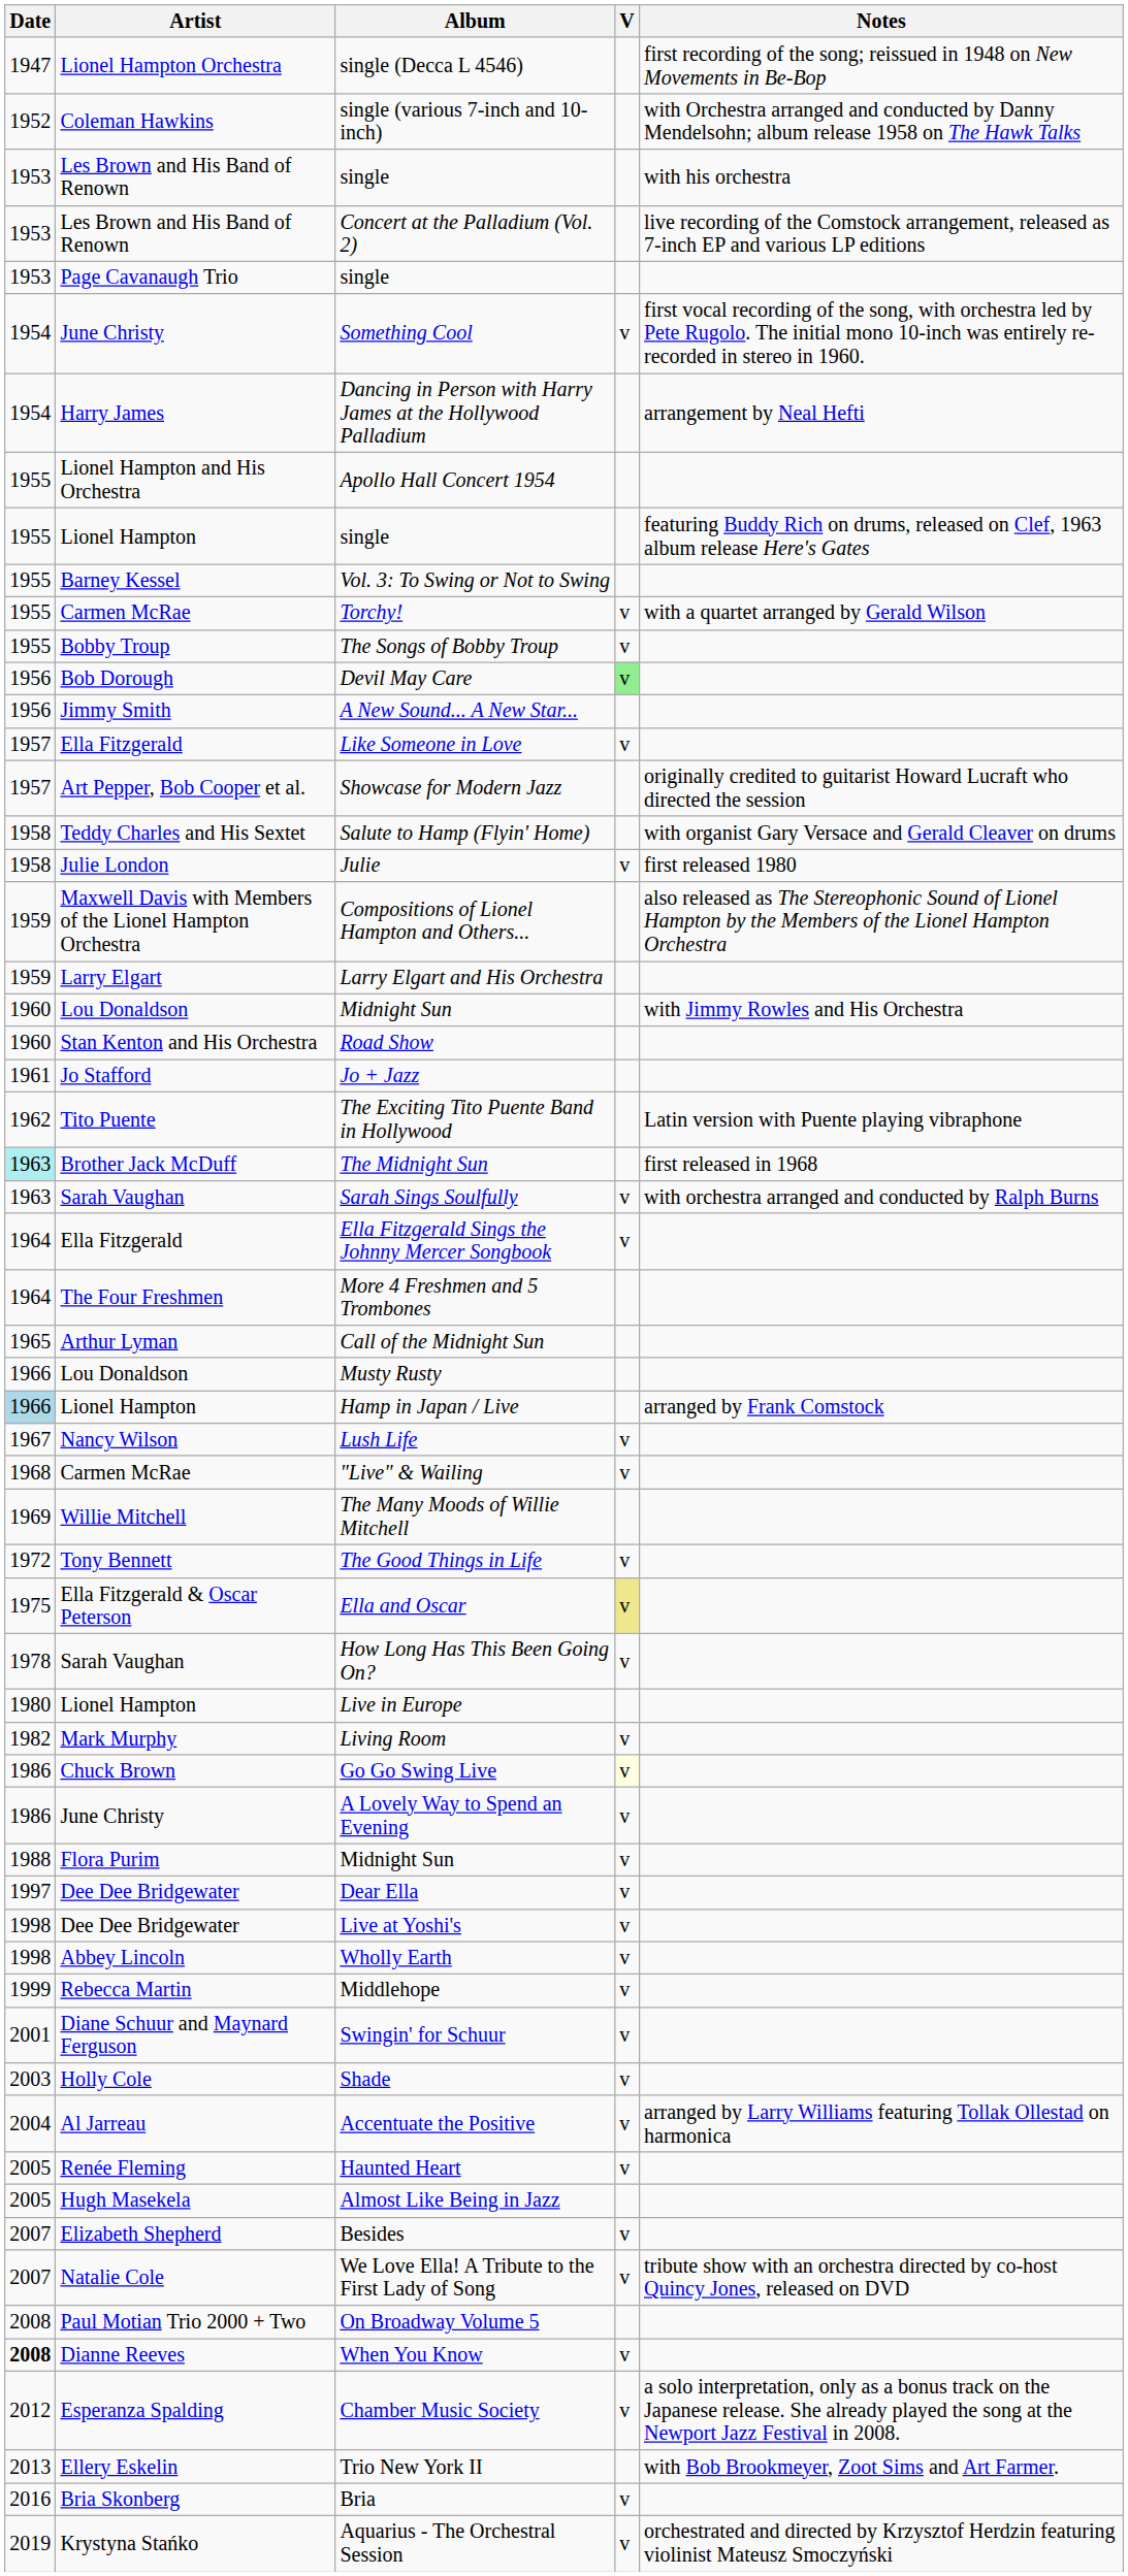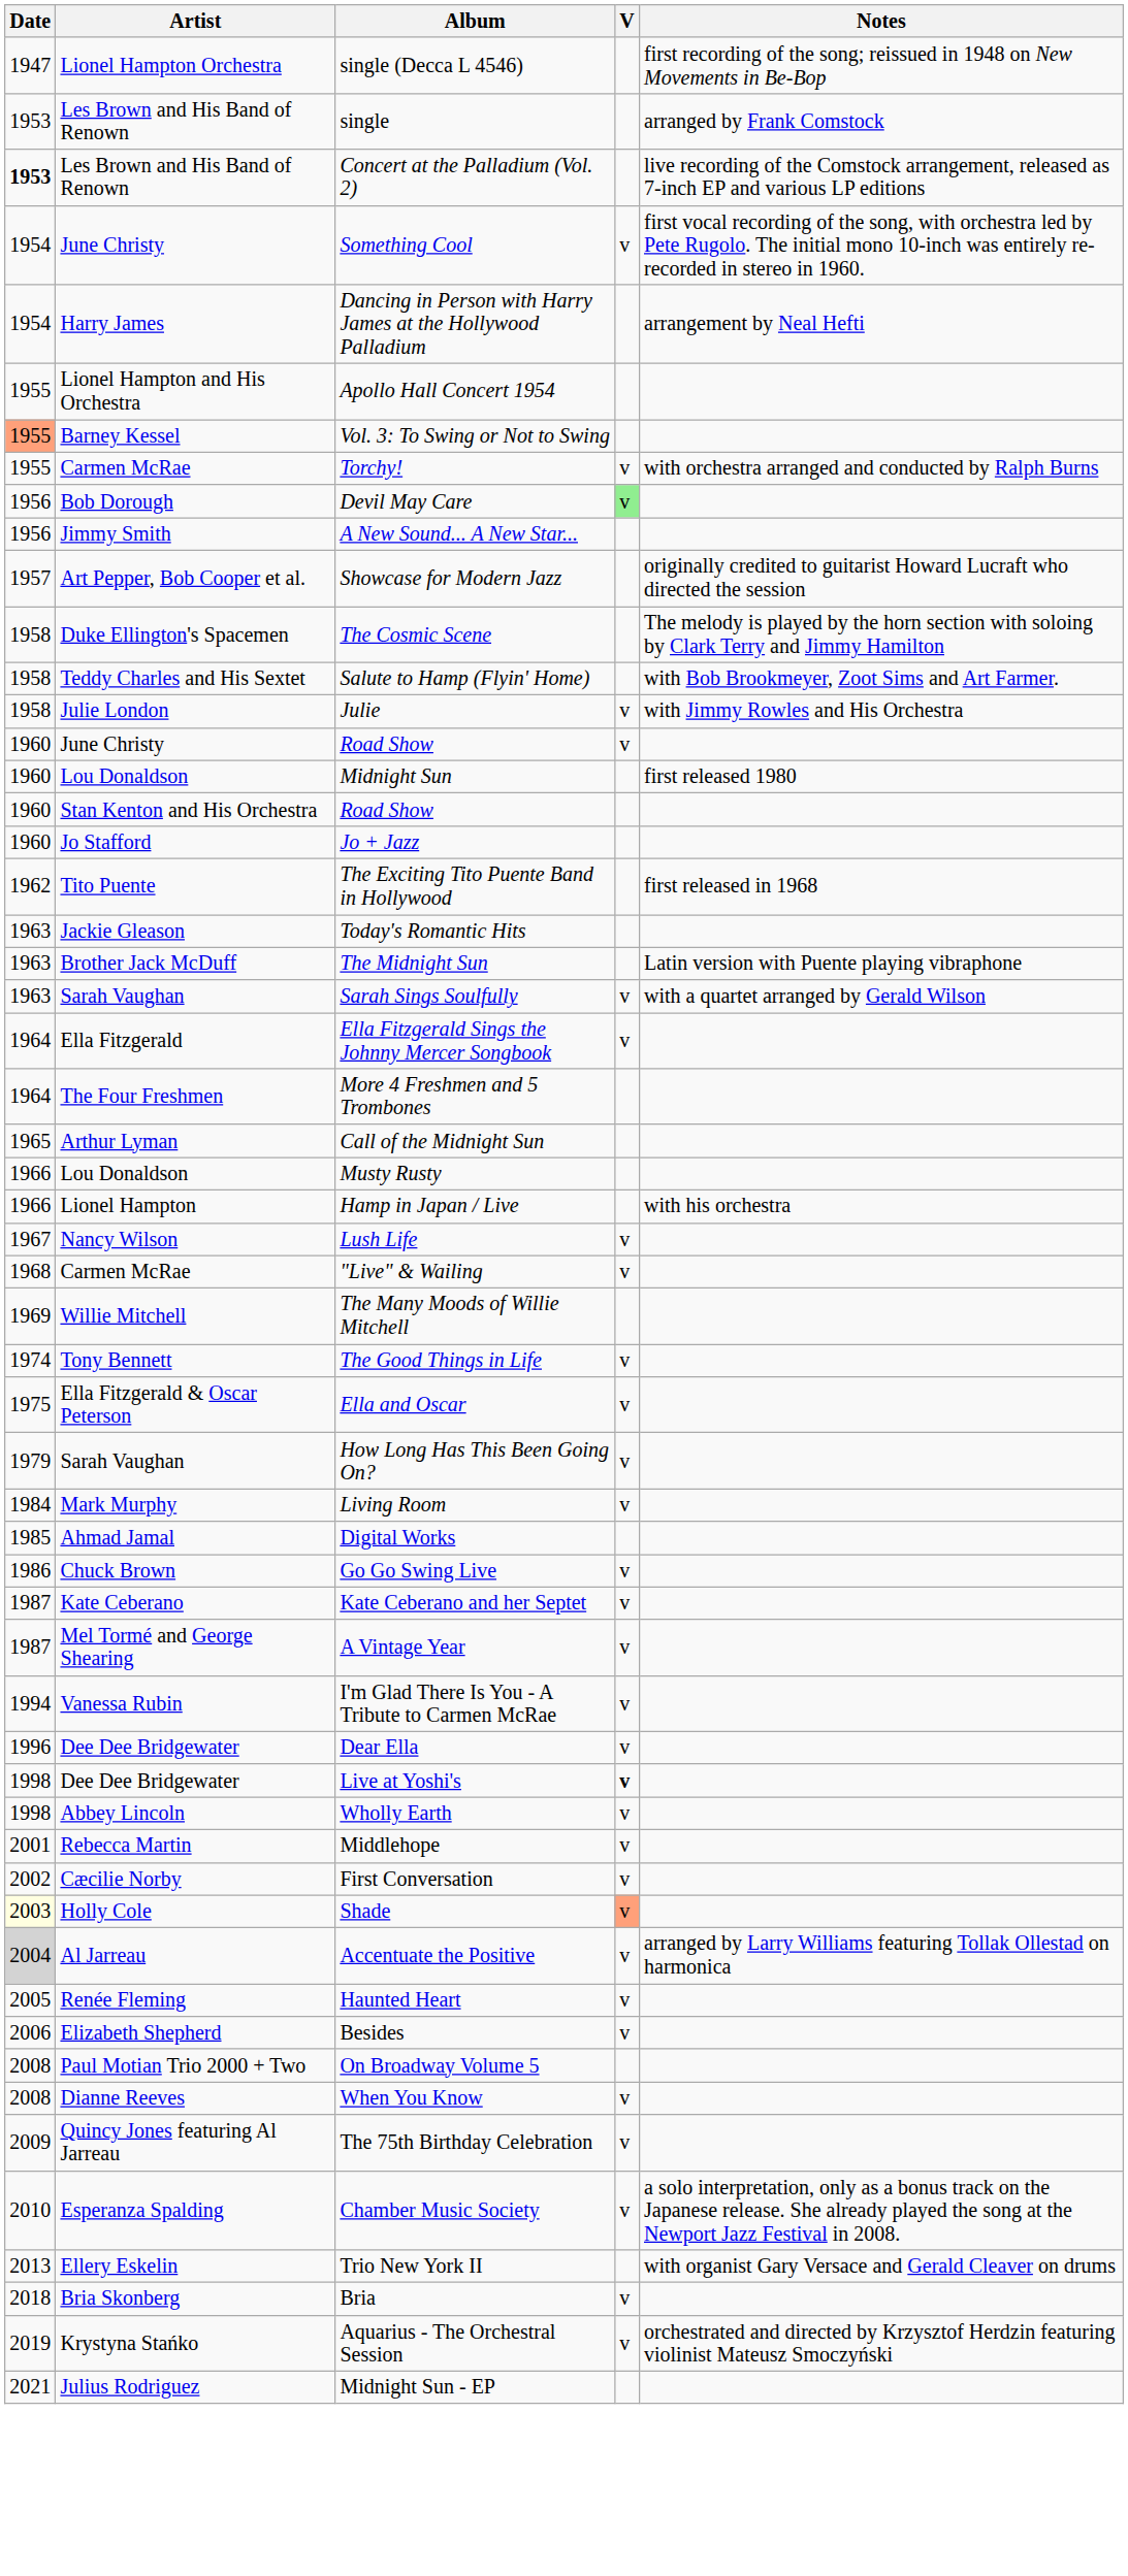 <table class="wikitable sortable"  "mw-collapsible">
 <tr>
 <th>Date</th>
 <th style="width:25%">Artist</th>
 <th style="width:25%">Album</th>
 <th>V</th>
 <th class="unsortable">Notes</th>
 </tr>
 <tr>
 <td>1947</td>
 <td><a href='#'>Lionel Hampton Orchestra</a></td>
 <td>single (Decca L 4546)</td>
 <td></td>
 <td>first recording of the song; reissued in 1948 on <em>New Movements in Be-Bop</em></td>
 </tr>
 <tr>
-<td>1952</td>
-<td><a href='#'>Coleman Hawkins</a></td>
-<td>single (various 7-inch and 10-inch)</td>
-<td></td>
-<td>with Orchestra arranged and conducted by Danny Mendelsohn; album release 1958 on <em><a href='#'>The Hawk Talks</a></em></td>
-</tr>
-<tr>
 <td>1953</td>
 <td><a href='#'>Les Brown</a> and His Band of Renown</td>
 <td>single</td>
 <td></td>
-<td>with his orchestra</td>
+<td>arranged by <a href='#'>Frank Comstock</a></td>
 </tr>
 <tr>
-<td>1953</td>
+<td><strong>1953</strong></td>
 <td>Les Brown and His Band of Renown</td>
 <td><em>Concert at the Palladium (Vol. 2)</em></td>
 <td></td>
 <td>live recording of the Comstock arrangement, released as 7-inch EP and various LP editions</td>
-</tr>
-<tr>
-<td>1953</td>
-<td><a href='#'>Page Cavanaugh</a> Trio</td>
-<td>single</td>
-<td></td>
-<td></td>
 </tr>
 <tr>
 <td>1954</td>
 <td><a href='#'>June Christy</a></td>
 <td><em><a href='#'>Something Cool</a></em></td>
 <td>v</td>
 <td>first vocal recording of the song, with orchestra led by <a href='#'>Pete Rugolo</a>. The initial mono 10-inch was entirely re-recorded in stereo in 1960.</td>
 </tr>
 <tr>
 <td>1954</td>
 <td><a href='#'>Harry James</a></td>
 <td><em>Dancing in Person with Harry James at the Hollywood Palladium</em></td>
 <td></td>
 <td>arrangement by <a href='#'>Neal Hefti</a></td>
 </tr>
 <tr>
 <td>1955</td>
 <td>Lionel Hampton and His Orchestra</td>
 <td><em>Apollo Hall Concert 1954</em></td>
 <td></td>
 <td></td>
 </tr>
 <tr>
-<td>1955</td>
-<td>Lionel Hampton</td>
-<td>single</td>
-<td></td>
-<td>featuring <a href='#'>Buddy Rich</a> on drums, released on <a href='#'>Clef</a>, 1963 album release <em>Here's Gates</em></td>
-</tr>
-<tr>
-<td>1955</td>
+<td style="background: lightsalmon;">1955</td>
 <td><a href='#'>Barney Kessel</a></td>
 <td><em>Vol. 3: To Swing or Not to Swing</em></td>
 <td></td>
 <td></td>
 </tr>
 <tr>
 <td>1955</td>
 <td><a href='#'>Carmen McRae</a></td>
 <td><em><a href='#'>Torchy!</a></em></td>
 <td>v</td>
-<td>with a quartet arranged by <a href='#'>Gerald Wilson</a></td>
-</tr>
-<tr>
-<td>1955</td>
-<td><a href='#'>Bobby Troup</a></td>
-<td><em>The Songs of Bobby Troup</em></td>
-<td>v</td>
-<td></td>
+<td>with orchestra arranged and conducted by <a href='#'>Ralph Burns</a></td>
 </tr>
 <tr>
 <td>1956</td>
 <td><a href='#'>Bob Dorough</a></td>
 <td><em>Devil May Care</em></td>
 <td style="background: lightgreen;">v</td>
 <td></td>
 </tr>
 <tr>
 <td>1956</td>
 <td><a href='#'>Jimmy Smith</a></td>
 <td><em><a href='#'>A New Sound... A New Star...</a></em></td>
 <td></td>
 <td></td>
 </tr>
 <tr>
 <td>1957</td>
-<td><a href='#'>Ella Fitzgerald</a></td>
-<td><em><a href='#'>Like Someone in Love</a></em></td>
-<td>v</td>
-<td></td>
-</tr>
-<tr>
-<td>1957</td>
 <td><a href='#'>Art Pepper</a>, <a href='#'>Bob Cooper</a> et al.</td>
 <td><em>Showcase for Modern Jazz</em></td>
 <td></td>
 <td>originally credited to guitarist Howard Lucraft who directed the session</td>
 </tr>
 <tr>
 <td>1958</td>
+<td><a href='#'>Duke Ellington</a>'s Spacemen</td>
+<td><em><a href='#'>The Cosmic Scene</a></em></td>
+<td></td>
+<td>The melody is played by the horn section with soloing by <a href='#'>Clark Terry</a> and <a href='#'>Jimmy Hamilton</a></td>
+</tr>
+<tr>
+<td>1958</td>
 <td><a href='#'>Teddy Charles</a> and His Sextet</td>
 <td><em>Salute to Hamp (Flyin' Home)</em></td>
 <td></td>
-<td>with organist Gary Versace and <a href='#'>Gerald Cleaver</a> on drums</td>
+<td>with <a href='#'>Bob Brookmeyer</a>, <a href='#'>Zoot Sims</a> and <a href='#'>Art Farmer</a>.</td>
 </tr>
 <tr>
 <td>1958</td>
 <td><a href='#'>Julie London</a></td>
 <td><em>Julie</em></td>
 <td>v</td>
-<td>first released 1980</td>
+<td>with <a href='#'>Jimmy Rowles</a> and His Orchestra</td>
 </tr>
 <tr>
-<td>1959</td>
-<td><a href='#'>Maxwell Davis</a> with Members of the Lionel Hampton Orchestra</td>
-<td><em>Compositions of Lionel Hampton and Others...</em></td>
-<td></td>
-<td>also released as <em>The Stereophonic Sound of Lionel Hampton by the Members of the Lionel Hampton Orchestra</em></td>
-</tr>
-<tr>
-<td>1959</td>
-<td><a href='#'>Larry Elgart</a></td>
-<td><em>Larry Elgart and His Orchestra</em></td>
-<td></td>
+<td>1960</td>
+<td>June Christy</td>
+<td><em><a href='#'>Road Show</a></em></td>
+<td>v</td>
 <td></td>
 </tr>
 <tr>
 <td>1960</td>
 <td><a href='#'>Lou Donaldson</a></td>
 <td><em>Midnight Sun</em></td>
 <td></td>
-<td>with <a href='#'>Jimmy Rowles</a> and His Orchestra</td>
+<td>first released 1980</td>
 </tr>
 <tr>
 <td>1960</td>
 <td><a href='#'>Stan Kenton</a> and His Orchestra</td>
 <td><em><a href='#'>Road Show</a></em></td>
 <td></td>
 <td></td>
 </tr>
 <tr>
-<td>1961</td>
+<td>1960</td>
 <td><a href='#'>Jo Stafford</a></td>
 <td><em><a href='#'>Jo + Jazz</a></em></td>
 <td></td>
 <td></td>
 </tr>
 <tr>
 <td>1962</td>
 <td><a href='#'>Tito Puente</a></td>
 <td><em>The Exciting Tito Puente Band in Hollywood</em></td>
 <td></td>
-<td>Latin version with Puente playing vibraphone</td>
+<td>first released in 1968</td>
 </tr>
 <tr>
-<td style="background: paleturquoise;">1963</td>
+<td>1963</td>
+<td><a href='#'>Jackie Gleason</a></td>
+<td><em>Today's Romantic Hits</em></td>
+<td></td>
+<td></td>
+</tr>
+<tr>
+<td>1963</td>
 <td><a href='#'>Brother Jack McDuff</a></td>
 <td><em><a href='#'>The Midnight Sun</a></em></td>
 <td></td>
-<td>first released in 1968</td>
+<td>Latin version with Puente playing vibraphone</td>
 </tr>
 <tr>
 <td>1963</td>
 <td><a href='#'>Sarah Vaughan</a></td>
 <td><em><a href='#'>Sarah Sings Soulfully</a></em></td>
 <td>v</td>
-<td>with orchestra arranged and conducted by <a href='#'>Ralph Burns</a></td>
+<td>with a quartet arranged by <a href='#'>Gerald Wilson</a></td>
 </tr>
 <tr>
 <td>1964</td>
 <td>Ella Fitzgerald</td>
 <td><em><a href='#'>Ella Fitzgerald Sings the Johnny Mercer Songbook</a></em></td>
 <td>v</td>
 <td></td>
 </tr>
 <tr>
 <td>1964</td>
 <td><a href='#'>The Four Freshmen</a></td>
 <td><em>More 4 Freshmen and 5 Trombones</em></td>
 <td></td>
 <td></td>
 </tr>
 <tr>
 <td>1965</td>
 <td><a href='#'>Arthur Lyman</a></td>
 <td><em>Call of the Midnight Sun</em></td>
 <td></td>
 <td></td>
 </tr>
 <tr>
 <td>1966</td>
 <td>Lou Donaldson</td>
 <td><em>Musty Rusty</em></td>
 <td></td>
 <td></td>
 </tr>
 <tr>
-<td style="background: lightblue;">1966</td>
+<td>1966</td>
 <td>Lionel Hampton</td>
 <td><em>Hamp in Japan / Live</em></td>
 <td></td>
-<td>arranged by <a href='#'>Frank Comstock</a></td>
+<td>with his orchestra</td>
 </tr>
 <tr>
 <td>1967</td>
 <td><a href='#'>Nancy Wilson</a></td>
 <td><em><a href='#'>Lush Life</a></em></td>
 <td>v</td>
 <td></td>
 </tr>
 <tr>
 <td>1968</td>
 <td>Carmen McRae</td>
 <td><em>"Live" & Wailing</em></td>
 <td>v</td>
 <td></td>
 </tr>
 <tr>
 <td>1969</td>
 <td><a href='#'>Willie Mitchell</a></td>
 <td><em>The Many Moods of Willie Mitchell</em></td>
 <td></td>
 <td></td>
 </tr>
 <tr>
-<td>1972</td>
+<td>1974</td>
 <td><a href='#'>Tony Bennett</a></td>
 <td><em><a href='#'>The Good Things in Life</a></em></td>
 <td>v</td>
 <td></td>
 </tr>
 <tr>
 <td>1975</td>
 <td>Ella Fitzgerald & <a href='#'>Oscar Peterson</a></td>
 <td><em><a href='#'>Ella and Oscar</a></em></td>
-<td style="background: khaki;">v</td>
+<td>v</td>
 <td></td>
 </tr>
 <tr>
-<td>1978</td>
+<td>1979</td>
 <td>Sarah Vaughan</td>
 <td><em>How Long Has This Been Going On?</em></td>
 <td>v</td>
 <td></td>
 </tr>
 <tr>
-<td>1980</td>
-<td>Lionel Hampton</td>
-<td><em>Live in Europe</em></td>
-<td></td>
-<td></td>
-</tr>
-<tr>
-<td>1982</td>
+<td>1984</td>
 <td><a href='#'>Mark Murphy</a></td>
 <td><em>Living Room</td>
 <td>v</td>
 <td></td>
 </tr>
 <tr>
-<td>1986</td>
-<td><a href='#'>Chuck Brown</a></td>
-<td></em><a href='#'>Go Go Swing Live</a><em></td>
-<td style="background: lightyellow;">v</td>
+<td>1985</td>
+<td><a href='#'>Ahmad Jamal</a></td>
+<td></em><a href='#'>Digital Works</a><em></td>
+<td></td>
 <td></td>
 </tr>
 <tr>
 <td>1986</td>
-<td>June Christy</td>
-<td></em><a href='#'>A Lovely Way to Spend an Evening</a><em></td>
+<td><a href='#'>Chuck Brown</a></td>
+<td></em><a href='#'>Go Go Swing Live</a><em></td>
 <td>v</td>
 <td></td>
 </tr>
 <tr>
-<td>1988</td>
-<td><a href='#'>Flora Purim</a></td>
-<td></em>Midnight Sun<em></td>
+<td>1987</td>
+<td><a href='#'>Kate Ceberano</a></td>
+<td></em><a href='#'>Kate Ceberano and her Septet</a><em></td>
 <td>v</td>
 <td></td>
 </tr>
 <tr>
-<td>1997</td>
+<td>1987</td>
+<td><a href='#'>Mel Tormé</a> and <a href='#'>George Shearing</a></td>
+<td></em><a href='#'>A Vintage Year</a><em></td>
+<td>v</td>
+<td></td>
+</tr>
+<tr>
+<td>1994</td>
+<td><a href='#'>Vanessa Rubin</a></td>
+<td></em>I'm Glad There Is You - A Tribute to Carmen McRae<em></td>
+<td>v</td>
+<td></td>
+</tr>
+<tr>
+<td>1996</td>
 <td><a href='#'>Dee Dee Bridgewater</a></td>
 <td></em><a href='#'>Dear Ella</a><em></td>
 <td>v</td>
 <td></td>
 </tr>
 <tr>
 <td>1998</td>
 <td>Dee Dee Bridgewater</td>
 <td></em><a href='#'>Live at Yoshi's</a><em></td>
-<td>v</td>
+<td><strong>v</strong></td>
 <td></td>
 </tr>
 <tr>
 <td>1998</td>
 <td><a href='#'>Abbey Lincoln</a></td>
 <td></em><a href='#'>Wholly Earth</a><em></td>
 <td>v</td>
 <td></td>
 </tr>
 <tr>
-<td>1999</td>
+<td>2001</td>
 <td><a href='#'>Rebecca Martin</a></td>
 <td></em>Middlehope<em></td>
 <td>v</td>
 <td></td>
 </tr>
 <tr>
-<td>2001</td>
-<td><a href='#'>Diane Schuur</a> and <a href='#'>Maynard Ferguson</a></td>
-<td></em><a href='#'>Swingin' for Schuur</a><em></td>
+<td>2002</td>
+<td><a href='#'>Cæcilie Norby</a></td>
+<td></em>First Conversation<em></td>
 <td>v</td>
 <td></td>
 </tr>
 <tr>
-<td>2003</td>
+<td style="background: lightyellow;">2003</td>
 <td><a href='#'>Holly Cole</a></td>
 <td></em><a href='#'>Shade</a><em></td>
-<td>v</td>
+<td style="background: lightsalmon;">v</td>
 <td></td>
 </tr>
 <tr>
-<td>2004</td>
+<td style="background: lightgrey;">2004</td>
 <td><a href='#'>Al Jarreau</a></td>
 <td></em><a href='#'>Accentuate the Positive</a><em></td>
 <td>v</td>
 <td>arranged by <a href='#'>Larry Williams</a> featuring <a href='#'>Tollak Ollestad</a> on harmonica</td>
 </tr>
 <tr>
 <td>2005</td>
 <td><a href='#'>Renée Fleming</a></td>
 <td></em><a href='#'>Haunted Heart</a><em></td>
 <td>v</td>
 <td></td>
 </tr>
 <tr>
-<td>2005</td>
-<td><a href='#'>Hugh Masekela</a></td>
-<td></em><a href='#'>Almost Like Being in Jazz</a><em></td>
-<td></td>
-<td></td>
-</tr>
-<tr>
-<td>2007</td>
+<td>2006</td>
 <td><a href='#'>Elizabeth Shepherd</a></td>
 <td></em>Besides<em></td>
 <td>v</td>
 <td></td>
-</tr>
-<tr>
-<td>2007</td>
-<td><a href='#'>Natalie Cole</a></td>
-<td></em>We Love Ella! A Tribute to the First Lady of Song<em></td>
-<td>v</td>
-<td>tribute show with an orchestra directed by co-host <a href='#'>Quincy Jones</a>, released on DVD</td>
 </tr>
 <tr>
 <td>2008</td>
 <td><a href='#'>Paul Motian</a> Trio 2000 + Two</td>
 <td></em><a href='#'>On Broadway Volume 5</a><em></td>
 <td></td>
 <td></td>
 </tr>
 <tr>
-<td><strong>2008</strong></td>
+<td>2008</td>
 <td><a href='#'>Dianne Reeves</a></td>
 <td></em><a href='#'>When You Know</a><em></td>
 <td>v</td>
 <td></td>
 </tr>
 <tr>
-<td>2012</td>
+<td>2009</td>
+<td><a href='#'>Quincy Jones</a> featuring Al Jarreau</td>
+<td></em>The 75th Birthday Celebration<em></td>
+<td>v</td>
+<td></td>
+</tr>
+<tr>
+<td>2010</td>
 <td><a href='#'>Esperanza Spalding</a></td>
 <td></em><a href='#'>Chamber Music Society</a><em></td>
 <td>v</td>
 <td>a solo interpretation, only as a bonus track on the Japanese release. She already played the song at the <a href='#'>Newport Jazz Festival</a> in 2008.</td>
 </tr>
 <tr>
 <td>2013</td>
 <td><a href='#'>Ellery Eskelin</a></td>
 <td></em>Trio New York II<em></td>
 <td></td>
-<td>with <a href='#'>Bob Brookmeyer</a>, <a href='#'>Zoot Sims</a> and <a href='#'>Art Farmer</a>.</td>
+<td>with organist Gary Versace and <a href='#'>Gerald Cleaver</a> on drums</td>
 </tr>
 <tr>
-<td>2016</td>
+<td>2018</td>
 <td><a href='#'>Bria Skonberg</a></td>
 <td></em>Bria<em></td>
 <td>v</td>
 <td></td>
 </tr>
 <tr>
 <td>2019</td>
 <td>Krystyna Stańko</td>
 <td></em>Aquarius - The Orchestral Session<em></td>
 <td>v</td>
 <td>orchestrated and directed by Krzysztof Herdzin featuring violinist Mateusz Smoczyński</td>
 </tr>
+<tr>
+<td>2021</td>
+<td><a href='#'>Julius Rodriguez</a></td>
+<td></em>Midnight Sun - EP<em></td>
+<td></td>
+<td></td>
+</tr>
 </table>
